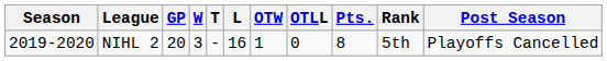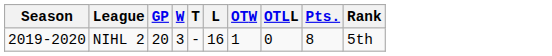 <table class="wikitable">
 <tr>
 <th>Season</th>
 <th>League</th>
 <th><a href='#'>GP</a></th>
 <th><a href='#'>W</a></th>
 <th>T</th>
 <th>L</th>
 <th><a href='#'>OT</a><a href='#'>W</a></th>
 <th><a href='#'>OTL</a>L</th>
 <th><a href='#'>Pts.</a></th>
 <th>Rank</th>
-<th><a href='#'>Post Season</a></th>
 </tr>
 <tr>
 <td>2019-2020</td>
 <td>NIHL 2</td>
 <td>20</td>
 <td>3</td>
 <td>-</td>
 <td>16</td>
 <td>1</td>
 <td>0</td>
 <td>8</td>
 <td>5th</td>
-<td>Playoffs Cancelled</td>
 </tr>
 </table>
